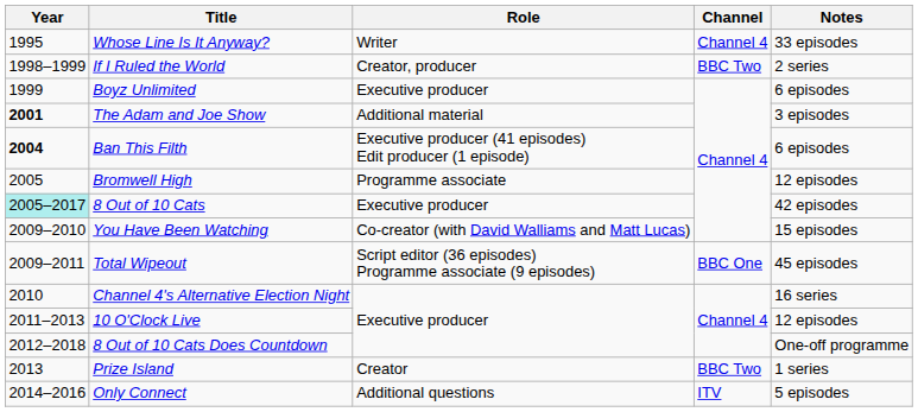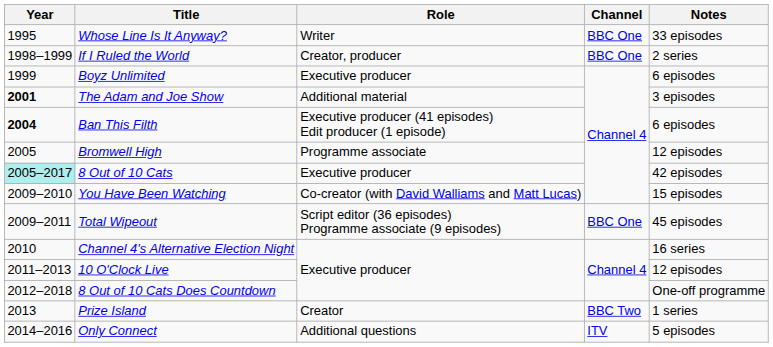 <table class="wikitable">
 <tr>
 <th>Year</th>
 <th>Title</th>
 <th>Role</th>
 <th>Channel</th>
 <th>Notes</th>
 </tr>
 <tr>
 <td>1995</td>
 <td><a href='#'><em>Whose Line Is It Anyway?</em></a></td>
 <td>Writer</td>
-<td><a href='#'>Channel 4</a></td>
+<td><a href='#'>BBC One</a></td>
 <td>33 episodes</td>
 </tr>
 <tr>
 <td>1998–1999</td>
 <td><em><a href='#'>If I Ruled the World</a></em></td>
 <td>Creator, producer</td>
-<td><a href='#'>BBC Two</a></td>
+<td><a href='#'>BBC One</a></td>
 <td>2 series</td>
 </tr>
 <tr>
 <td>1999</td>
 <td><em><a href='#'>Boyz Unlimited</a></em></td>
 <td>Executive producer</td>
 <td rowspan="6"><a href='#'>Channel 4</a></td>
 <td>6 episodes</td>
 </tr>
 <tr>
 <td><strong>2001</strong></td>
 <td><em><a href='#'>The Adam and Joe Show</a></em></td>
 <td>Additional material</td>
 <td>3 episodes</td>
 </tr>
 <tr>
 <td><strong>2004</strong></td>
 <td><em><a href='#'>Ban This Filth</a></em></td>
 <td>Executive producer (41 episodes)<br>Edit producer (1 episode)</td>
 <td>6 episodes</td>
 </tr>
 <tr>
 <td>2005</td>
 <td><em><a href='#'>Bromwell High</a></em></td>
 <td>Programme associate</td>
 <td>12 episodes</td>
 </tr>
 <tr>
 <td style="background: paleturquoise;">2005–2017</td>
 <td><em><a href='#'>8 Out of 10 Cats</a></em></td>
 <td>Executive producer</td>
 <td>42 episodes</td>
 </tr>
 <tr>
 <td>2009–2010</td>
 <td><em><a href='#'>You Have Been Watching</a></em></td>
 <td>Co-creator (with <a href='#'>David Walliams</a> and <a href='#'>Matt Lucas</a>)</td>
 <td>15 episodes</td>
 </tr>
 <tr>
 <td>2009–2011</td>
 <td><em><a href='#'>Total Wipeout</a></em></td>
 <td>Script editor (36 episodes)<br>Programme associate (9 episodes)</td>
 <td><a href='#'>BBC One</a></td>
 <td>45 episodes</td>
 </tr>
 <tr>
 <td>2010</td>
 <td><em><a href='#'>Channel 4's Alternative Election Night</a></em></td>
 <td rowspan="3">Executive producer</td>
 <td rowspan="3"><a href='#'>Channel 4</a></td>
 <td>16 series</td>
 </tr>
 <tr>
 <td>2011–2013</td>
 <td><em><a href='#'>10 O'Clock Live</a></em></td>
 <td>12 episodes</td>
 </tr>
 <tr>
 <td>2012–2018</td>
 <td><em><a href='#'>8 Out of 10 Cats Does Countdown</a></em></td>
 <td>One-off programme</td>
 </tr>
 <tr>
 <td>2013</td>
 <td><em><a href='#'>Prize Island</a></em></td>
 <td>Creator</td>
 <td><a href='#'>BBC Two</a></td>
 <td>1 series</td>
 </tr>
 <tr>
 <td>2014–2016</td>
 <td><em><a href='#'>Only Connect</a></em></td>
 <td>Additional questions</td>
 <td><a href='#'>ITV</a></td>
 <td>5 episodes</td>
 </tr>
 </table>
